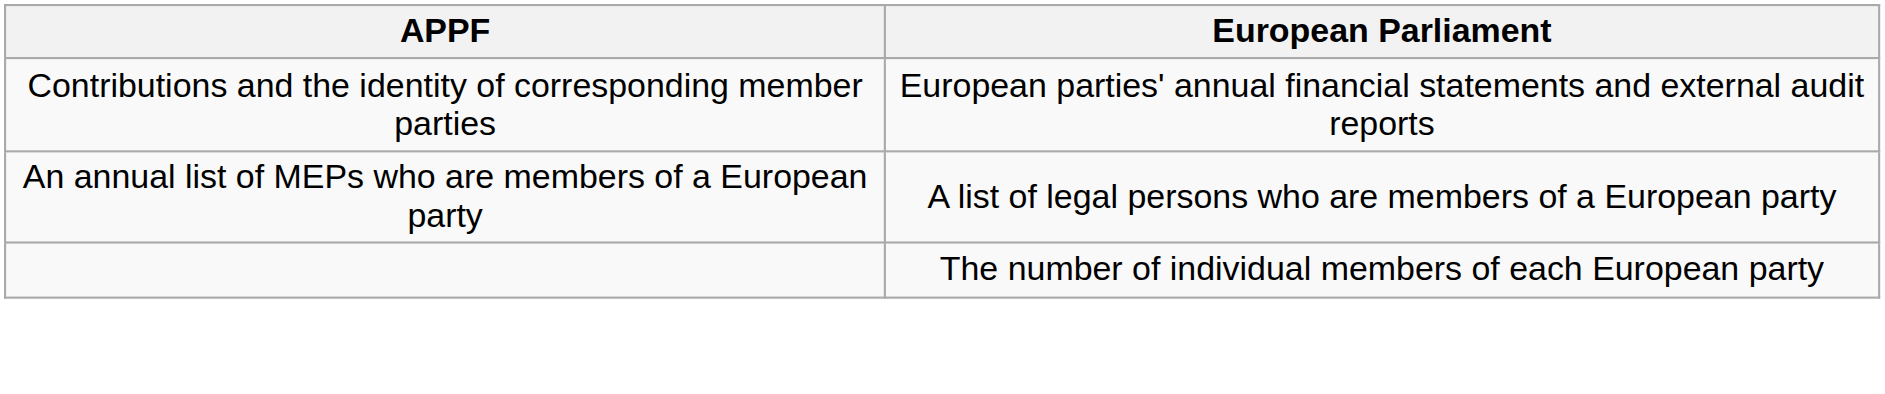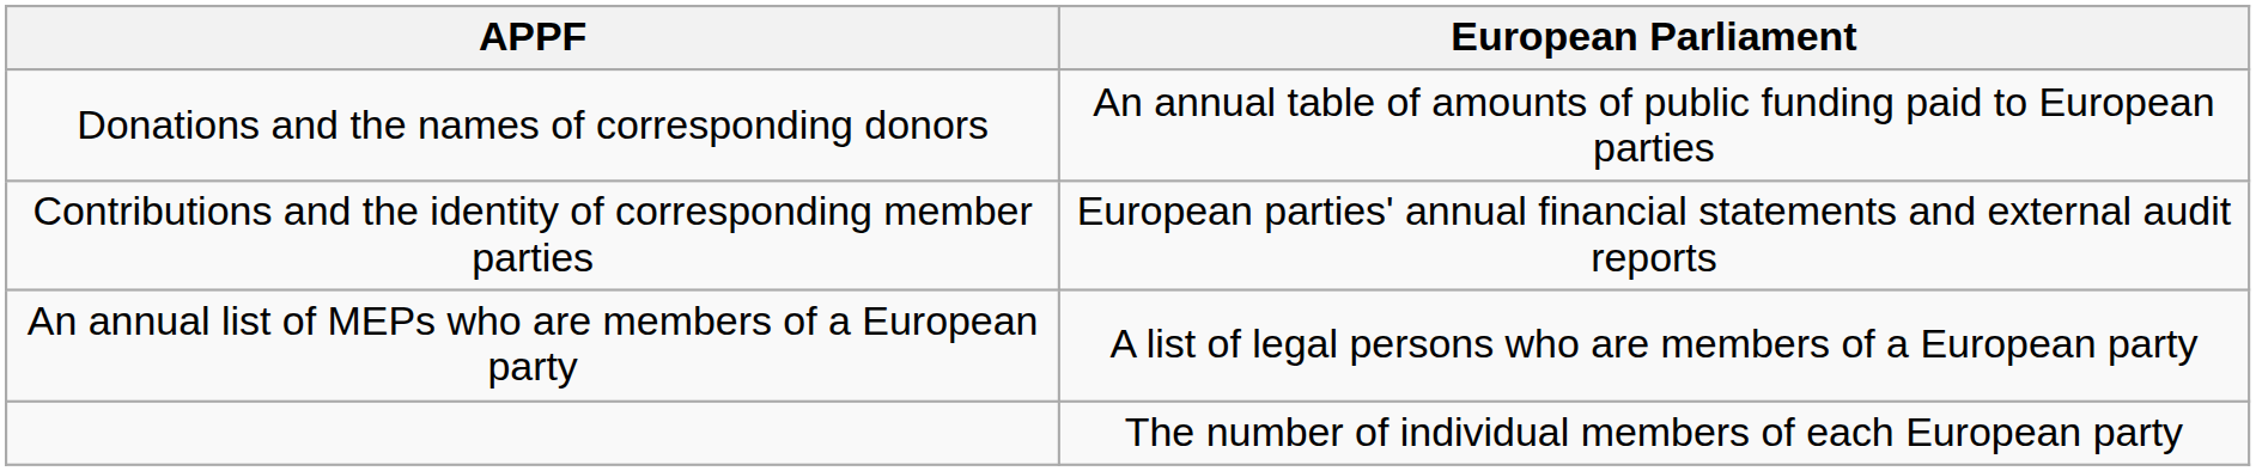 <table class="wikitable centre sortable" style="text-align:center; max-width:70%">
 <tr>
 <th>APPF</th>
 <th>European Parliament</th>
+</tr>
+<tr>
+<td>Donations and the names of corresponding donors</td>
+<td>An annual table of amounts of public funding paid to European parties</td>
 </tr>
 <tr>
 <td>Contributions and the identity of corresponding member parties</td>
 <td>European parties' annual financial statements and external audit reports</td>
 </tr>
 <tr>
 <td>An annual list of MEPs who are members of a European party</td>
 <td>A list of legal persons who are members of a European party</td>
 </tr>
 <tr>
 <td></td>
 <td>The number of individual members of each European party</td>
 </tr>
 </table>
